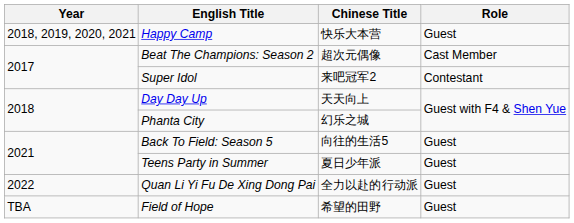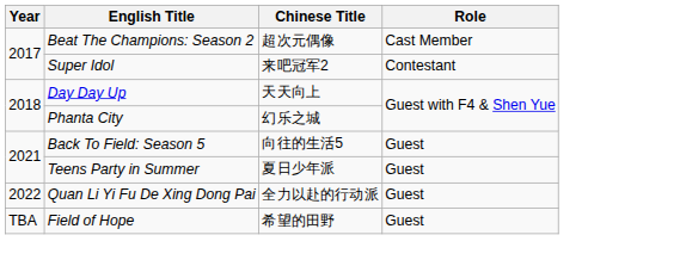 <table class="wikitable">
 <tr>
 <th>Year</th>
 <th>English Title</th>
 <th>Chinese Title</th>
 <th>Role</th>
-</tr>
-<tr>
-<td>2018, 2019, 2020, 2021</td>
-<td><a href='#'><em>Happy Camp</em></a></td>
-<td>快乐大本营</td>
-<td>Guest</td>
 </tr>
 <tr>
 <td rowspan="2">2017</td>
 <td><em>Beat The Champions: Season 2</em></td>
 <td>超次元偶像</td>
 <td>Cast Member</td>
 </tr>
 <tr>
 <td><em>Super Idol</em></td>
 <td>来吧冠军2</td>
 <td>Contestant</td>
 </tr>
 <tr>
 <td rowspan="2">2018</td>
 <td><em><a href='#'>Day Day Up</a></em></td>
 <td>天天向上</td>
 <td rowspan="2">Guest with F4 & <a href='#'>Shen Yue</a></td>
 </tr>
 <tr>
 <td><em>Phanta City</em></td>
 <td>幻乐之城</td>
 </tr>
 <tr>
 <td rowspan="2">2021</td>
 <td><em>Back To Field: Season 5</em></td>
 <td>向往的生活5</td>
 <td>Guest</td>
 </tr>
 <tr>
 <td><em>Teens Party in Summer</em></td>
 <td>夏日少年派</td>
 <td>Guest</td>
 </tr>
 <tr>
 <td>2022</td>
 <td><em>Quan Li Yi Fu De Xing Dong Pai</em></td>
 <td>全力以赴的行动派</td>
 <td>Guest</td>
 </tr>
 <tr>
 <td>TBA</td>
 <td><em>Field of Hope</em></td>
 <td>希望的田野</td>
 <td>Guest</td>
 </tr>
 </table>
